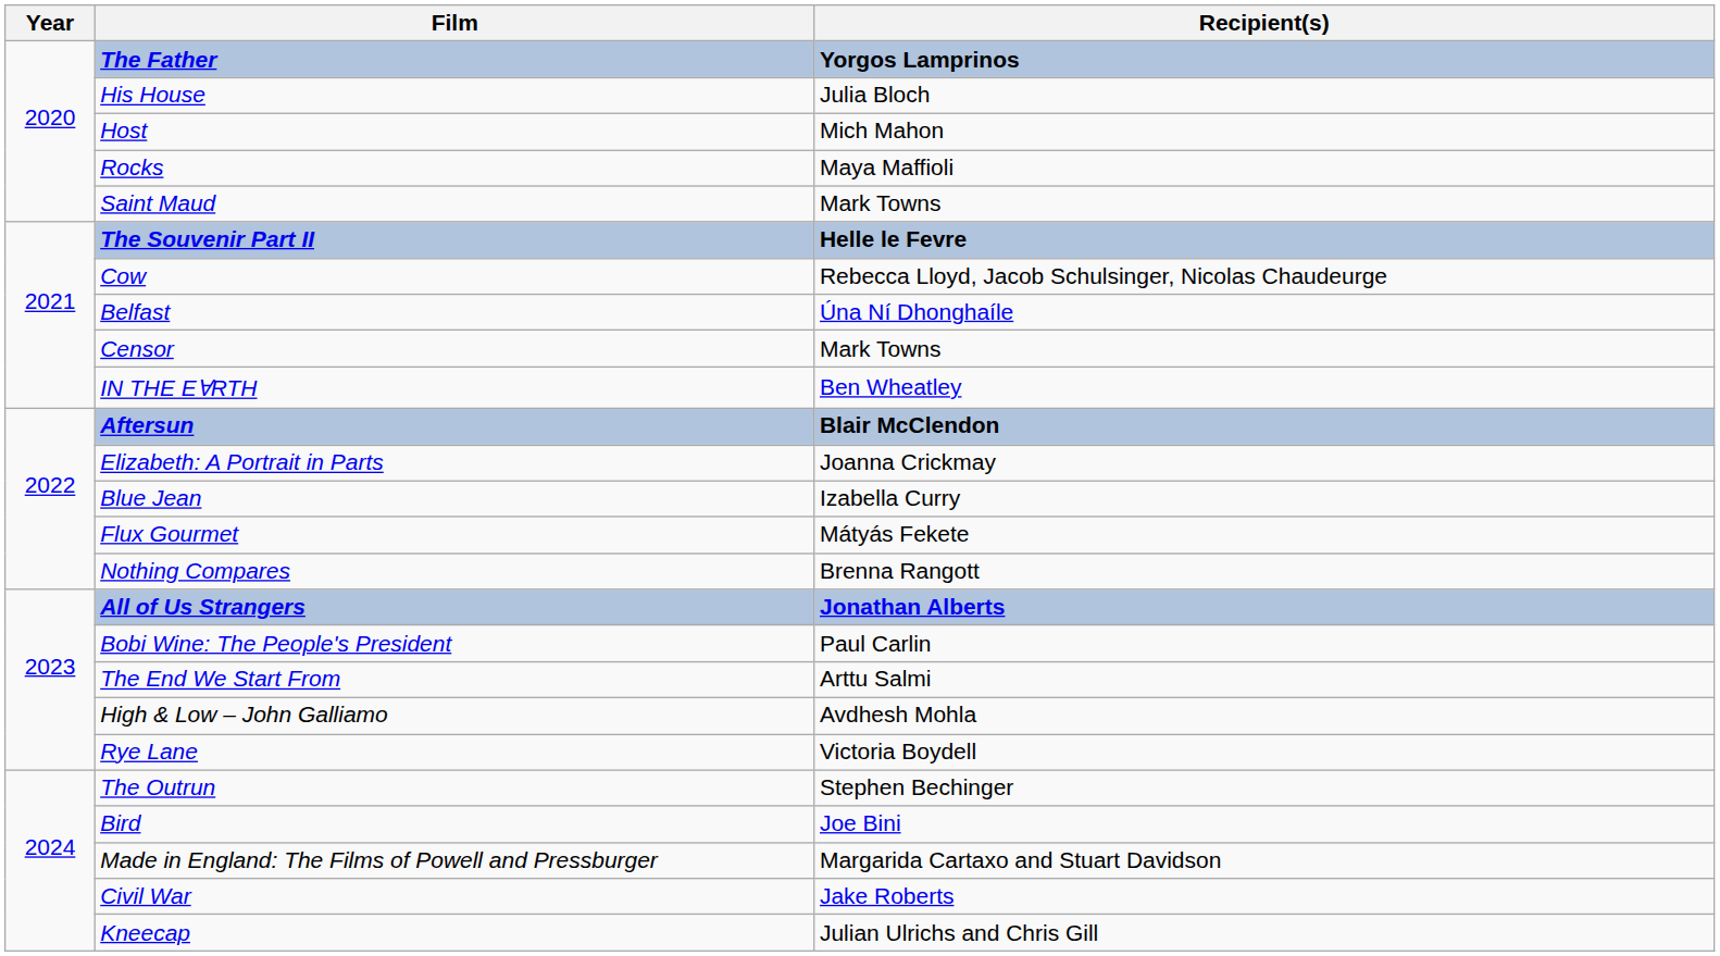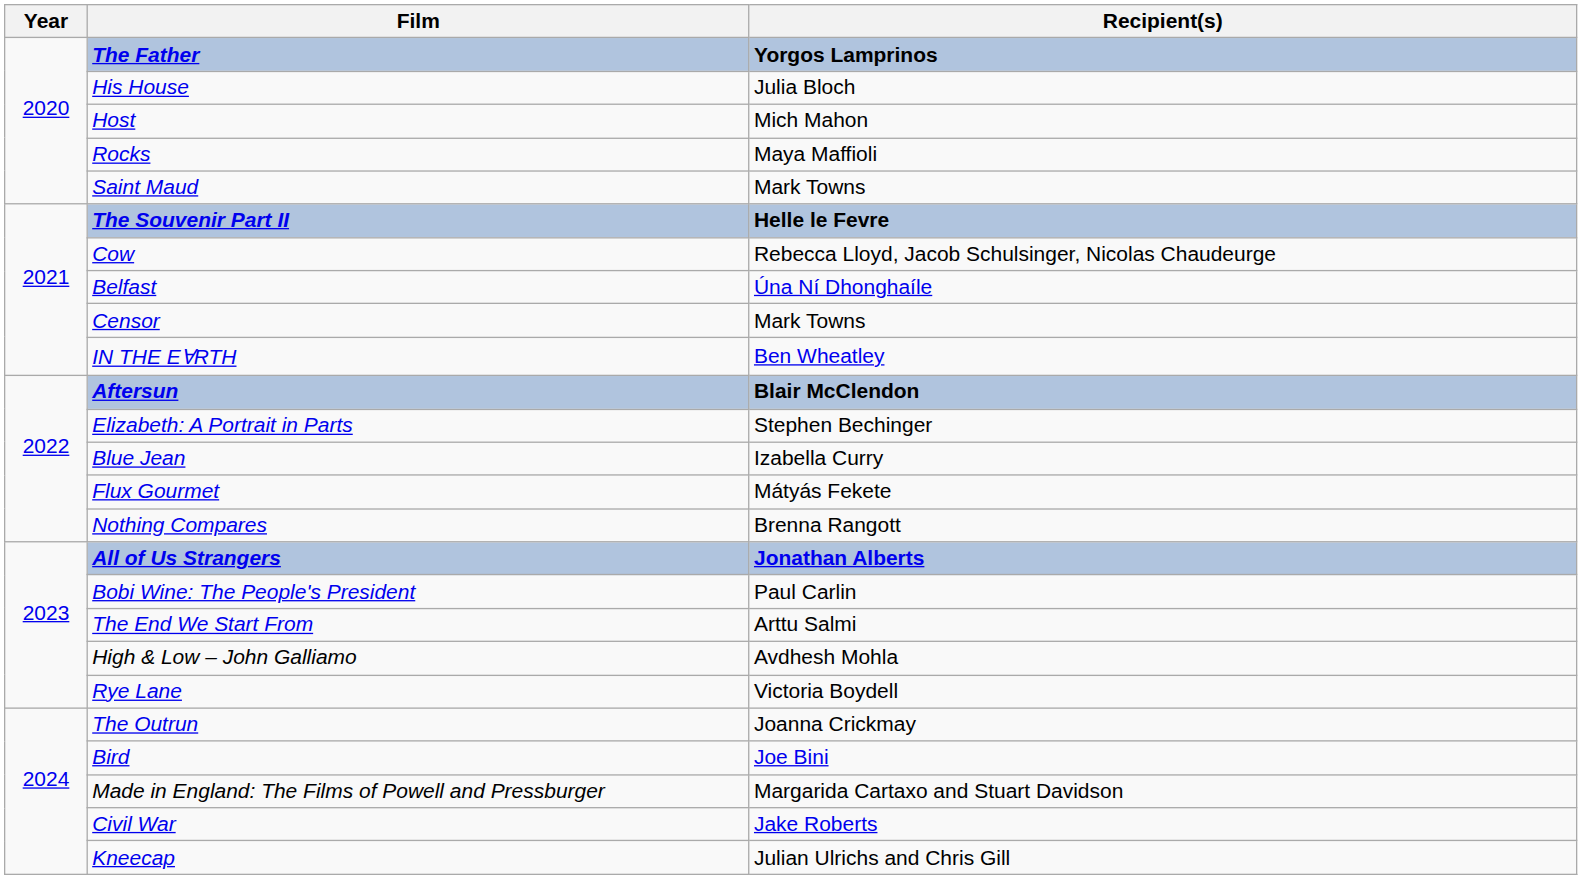 <table class="wikitable" width="95%" cellpadding="5">
 <tr>
 <th width="5%">Year</th>
 <th width="40%">Film</th>
 <th width="50%">Recipient(s)</th>
 </tr>
 <tr>
 <td rowspan="5" style="text-align:center;"><a href='#'>2020</a><br><br></td>
 <td style="background:#B0C4DE"><strong><em><a href='#'>The Father</a></em></strong></td>
 <td style="background:#B0C4DE"><strong>Yorgos Lamprinos</strong></td>
 </tr>
 <tr>
 <td><em><a href='#'>His House</a></em></td>
 <td>Julia Bloch</td>
 </tr>
 <tr>
 <td><em><a href='#'>Host</a></em></td>
 <td>Mich Mahon</td>
 </tr>
 <tr>
 <td><em><a href='#'>Rocks</a></em></td>
 <td>Maya Maffioli</td>
 </tr>
 <tr>
 <td><em><a href='#'>Saint Maud</a></em></td>
 <td>Mark Towns</td>
 </tr>
 <tr>
 <td rowspan="5" style="text-align:center;"><a href='#'>2021</a><br><br></td>
 <td style="background:#B0C4DE"><strong><em><a href='#'>The Souvenir Part II</a></em></strong></td>
 <td style="background:#B0C4DE"><strong>Helle le Fevre</strong></td>
 </tr>
 <tr>
 <td><em><a href='#'>Cow</a></em></td>
 <td>Rebecca Lloyd, Jacob Schulsinger, Nicolas Chaudeurge</td>
 </tr>
 <tr>
 <td><em><a href='#'>Belfast</a></em></td>
 <td><a href='#'>Úna Ní Dhonghaíle</a></td>
 </tr>
 <tr>
 <td><em><a href='#'>Censor</a></em></td>
 <td>Mark Towns</td>
 </tr>
 <tr>
 <td><em><a href='#'>IN THE EⱯRTH</a></em></td>
 <td><a href='#'>Ben Wheatley</a></td>
 </tr>
 <tr>
 <td rowspan="5" style="text-align:center;"><a href='#'>2022</a><br><br></td>
 <td style="background:#B0C4DE"><strong><em><a href='#'>Aftersun</a></em></strong></td>
 <td style="background:#B0C4DE"><strong>Blair McClendon</strong></td>
 </tr>
 <tr>
 <td><em><a href='#'>Elizabeth: A Portrait in Parts</a></em></td>
-<td>Joanna Crickmay</td>
+<td>Stephen Bechinger</td>
 </tr>
 <tr>
 <td><em><a href='#'>Blue Jean</a></em></td>
 <td>Izabella Curry</td>
 </tr>
 <tr>
 <td><em><a href='#'>Flux Gourmet</a></em></td>
 <td>Mátyás Fekete</td>
 </tr>
 <tr>
 <td><em><a href='#'>Nothing Compares</a></em></td>
 <td>Brenna Rangott</td>
 </tr>
 <tr>
 <td rowspan="5" style="text-align:center;"><a href='#'>2023</a><br><br></td>
 <td style="background:#B0C4DE"><strong><em><a href='#'>All of Us Strangers</a></em></strong></td>
 <td style="background:#B0C4DE"><strong><a href='#'>Jonathan Alberts</a></strong></td>
 </tr>
 <tr>
 <td><em><a href='#'>Bobi Wine: The People's President</a></em></td>
 <td>Paul Carlin</td>
 </tr>
 <tr>
 <td><em><a href='#'>The End We Start From</a></em></td>
 <td>Arttu Salmi</td>
 </tr>
 <tr>
 <td><em>High & Low – John Galliamo</em></td>
 <td>Avdhesh Mohla</td>
 </tr>
 <tr>
 <td><em><a href='#'>Rye Lane</a></em></td>
 <td>Victoria Boydell</td>
 </tr>
 <tr>
 <td rowspan="5" style="text-align:center;"><a href='#'>2024</a><br><br></td>
 <td><em><a href='#'>The Outrun</a></em></td>
-<td>Stephen Bechinger</td>
+<td>Joanna Crickmay</td>
 </tr>
 <tr>
 <td><em><a href='#'>Bird</a></em></td>
 <td><a href='#'>Joe Bini</a></td>
 </tr>
 <tr>
 <td><em>Made in England: The Films of Powell and Pressburger</em></td>
 <td>Margarida Cartaxo and Stuart Davidson</td>
 </tr>
 <tr>
 <td><em><a href='#'>Civil War</a></em></td>
 <td><a href='#'>Jake Roberts</a></td>
 </tr>
 <tr>
 <td><em><a href='#'>Kneecap</a></em></td>
 <td>Julian Ulrichs and Chris Gill</td>
 </tr>
 <tr>
 </tr>
 </table>
